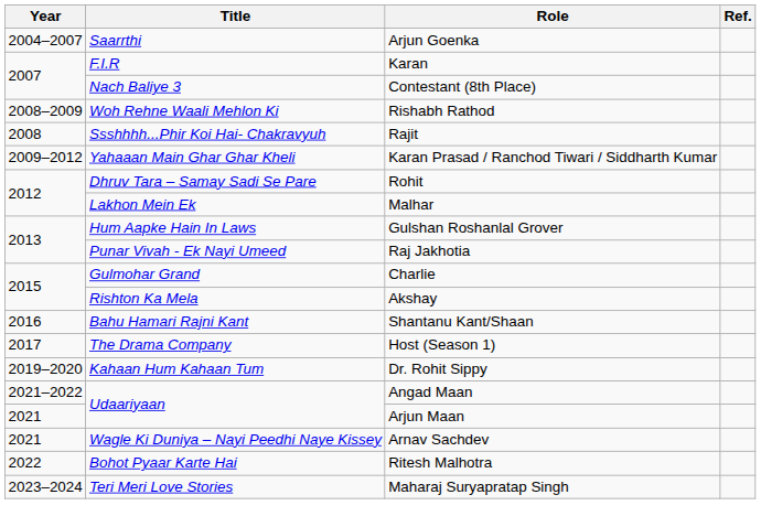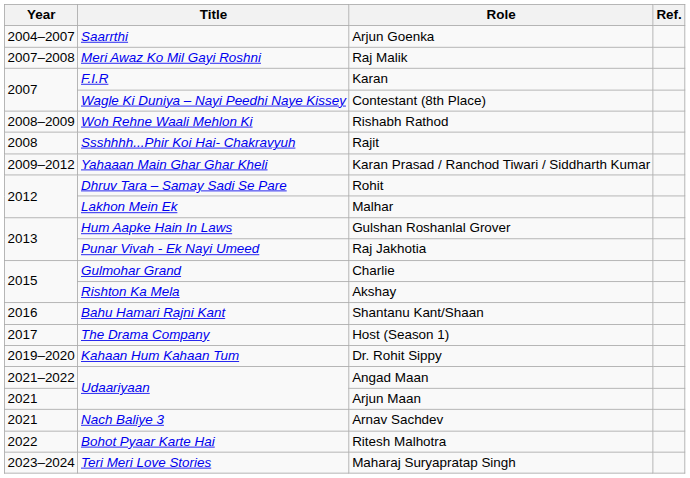 <table class="wikitable plainrowheaders sortable">
 <tr>
 <th scope="col">Year</th>
 <th scope="col">Title</th>
 <th scope="col">Role</th>
 <th scope="col">Ref.</th>
 </tr>
 <tr>
 <td>2004–2007</td>
 <td><em><a href='#'>Saarrthi</a></em></td>
 <td>Arjun Goenka</td>
 <td style="text-align:center;"></td>
 </tr>
 <tr>
+<td>2007–2008</td>
+<td><em><a href='#'>Meri Awaz Ko Mil Gayi Roshni</a></em></td>
+<td>Raj Malik</td>
+<td style="text-align:center;"></td>
+</tr>
+<tr>
 <td rowspan="2">2007</td>
 <td><em><a href='#'>F.I.R</a></em></td>
 <td>Karan</td>
 <td style="text-align:center;"></td>
 </tr>
 <tr>
-<td><em><a href='#'>Nach Baliye 3</a></em></td>
+<td><em><a href='#'>Wagle Ki Duniya – Nayi Peedhi Naye Kissey</a></em></td>
 <td>Contestant (8th Place)</td>
 <td style="text-align:center;"></td>
 </tr>
 <tr>
 <td>2008–2009</td>
 <td><em><a href='#'>Woh Rehne Waali Mehlon Ki</a></em></td>
 <td>Rishabh Rathod</td>
 <td style="text-align:center;"></td>
 </tr>
 <tr>
 <td>2008</td>
 <td><em><a href='#'>Ssshhhh...Phir Koi Hai- Chakravyuh</a></em></td>
 <td>Rajit</td>
 <td style="text-align:center;"></td>
 </tr>
 <tr>
 <td>2009–2012</td>
 <td><em><a href='#'>Yahaaan Main Ghar Ghar Kheli</a></em></td>
 <td>Karan Prasad / Ranchod Tiwari / Siddharth Kumar</td>
 <td style="text-align:center;"></td>
 </tr>
 <tr>
 <td rowspan="2">2012</td>
 <td><em><a href='#'>Dhruv Tara – Samay Sadi Se Pare</a></em></td>
 <td>Rohit</td>
 <td style="text-align:center;"></td>
 </tr>
 <tr>
 <td><em><a href='#'>Lakhon Mein Ek</a></em></td>
 <td>Malhar</td>
 <td style="text-align:center;"></td>
 </tr>
 <tr>
 <td rowspan="2">2013</td>
 <td><em><a href='#'>Hum Aapke Hain In Laws</a></em></td>
 <td>Gulshan Roshanlal Grover</td>
 <td style="text-align:center;"></td>
 </tr>
 <tr>
 <td><em><a href='#'>Punar Vivah - Ek Nayi Umeed</a></em></td>
 <td>Raj Jakhotia</td>
 <td style="text-align:center;"></td>
 </tr>
 <tr>
 <td rowspan="2">2015</td>
 <td><em><a href='#'>Gulmohar Grand</a></em></td>
 <td>Charlie</td>
 <td style="text-align:center;"></td>
 </tr>
 <tr>
 <td><em><a href='#'>Rishton Ka Mela</a></em></td>
 <td>Akshay</td>
 <td style="text-align:center;"></td>
 </tr>
 <tr>
 <td>2016</td>
 <td><em><a href='#'>Bahu Hamari Rajni Kant</a></em></td>
 <td>Shantanu Kant/Shaan</td>
 <td style="text-align:center;"></td>
 </tr>
 <tr>
 <td>2017</td>
 <td><em><a href='#'>The Drama Company</a></em></td>
 <td>Host (Season 1)</td>
 <td style="text-align:center;"></td>
 </tr>
 <tr>
 <td>2019–2020</td>
 <td><em><a href='#'>Kahaan Hum Kahaan Tum</a></em></td>
 <td>Dr. Rohit Sippy</td>
 <td style="text-align:center;"></td>
 </tr>
 <tr>
 <td>2021–2022</td>
 <td rowspan="2"><em><a href='#'>Udaariyaan</a></em></td>
 <td>Angad Maan</td>
 <td style="text-align:center;"></td>
 </tr>
 <tr>
 <td>2021</td>
 <td>Arjun Maan</td>
 <td style="text-align:center;"></td>
 </tr>
 <tr>
 <td>2021</td>
-<td><em><a href='#'>Wagle Ki Duniya – Nayi Peedhi Naye Kissey</a></em></td>
+<td><em><a href='#'>Nach Baliye 3</a></em></td>
 <td>Arnav Sachdev</td>
 <td style="text-align:center;"></td>
 </tr>
 <tr>
 <td>2022</td>
 <td><em><a href='#'>Bohot Pyaar Karte Hai</a></em></td>
 <td>Ritesh Malhotra</td>
 <td style="text-align:center;"></td>
 </tr>
 <tr>
 <td>2023–2024</td>
 <td><em><a href='#'>Teri Meri Love Stories</a></em></td>
 <td>Maharaj Suryapratap Singh</td>
 <td style="text-align:center;"></td>
 </tr>
 </table>
